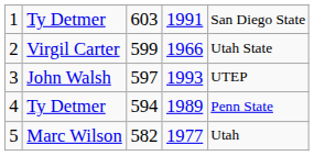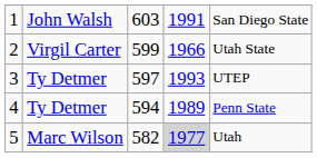 <table class="wikitable">
 <tr>
 </tr>
 <tr>
 <td>1</td>
-<td><a href='#'>Ty Detmer</a></td>
+<td><a href='#'>John Walsh</a></td>
 <td><abbr>603</abbr></td>
 <td><a href='#'>1991</a></td>
 <td style="font-size:80%;">San Diego State</td>
 </tr>
 <tr>
 <td>2</td>
 <td><a href='#'>Virgil Carter</a></td>
 <td><abbr>599</abbr></td>
 <td><a href='#'>1966</a></td>
 <td style="font-size:80%;">Utah State</td>
 </tr>
 <tr>
 <td>3</td>
-<td><a href='#'>John Walsh</a></td>
+<td><a href='#'>Ty Detmer</a></td>
 <td><abbr>597</abbr></td>
 <td><a href='#'>1993</a></td>
 <td style="font-size:80%;">UTEP</td>
 </tr>
 <tr>
 <td>4</td>
 <td><a href='#'>Ty Detmer</a></td>
 <td><abbr>594</abbr></td>
 <td><a href='#'>1989</a></td>
 <td style="font-size:80%;"><a href='#'>Penn State</a></td>
 </tr>
 <tr>
 <td>5</td>
 <td><a href='#'>Marc Wilson</a></td>
 <td><abbr>582</abbr></td>
-<td><a href='#'>1977</a></td>
+<td style="background: lightgrey;"><a href='#'>1977</a></td>
 <td style="font-size:80%;">Utah</td>
 </tr>
 </table>
